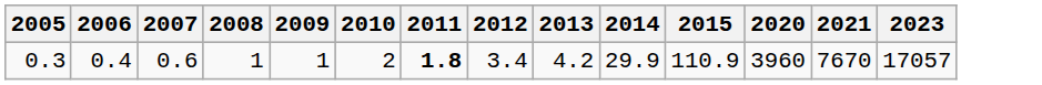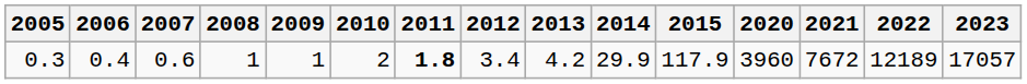 <table class="wikitable sortable">
 <tr>
 <th>2005</th>
 <th>2006</th>
 <th>2007</th>
 <th>2008</th>
 <th>2009</th>
 <th>2010</th>
 <th>2011</th>
 <th>2012</th>
 <th>2013</th>
 <th>2014</th>
 <th>2015</th>
 <th>2020</th>
 <th>2021</th>
+<th>2022</th>
 <th>2023</th>
 </tr>
 <tr align="right">
 <td>0.3</td>
 <td>0.4</td>
 <td>0.6</td>
 <td>1</td>
 <td>1</td>
 <td>2</td>
 <td><strong>1.8</strong></td>
 <td>3.4</td>
 <td>4.2</td>
 <td>29.9</td>
-<td>110.9</td>
+<td>117.9</td>
 <td>3960</td>
-<td>7670</td>
+<td>7672</td>
+<td>12189</td>
 <td>17057</td>
 </tr>
 </table>
